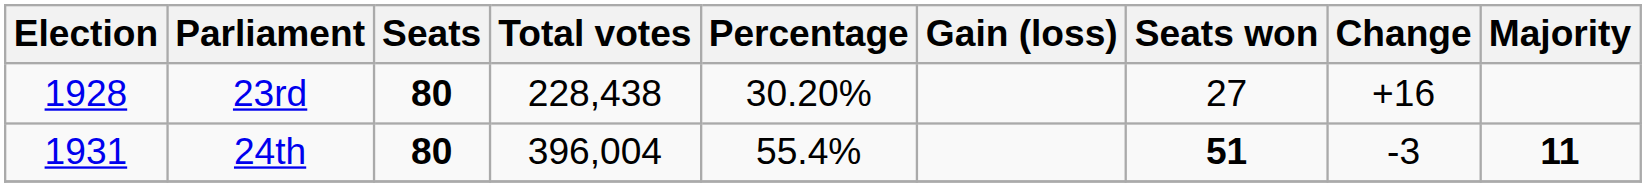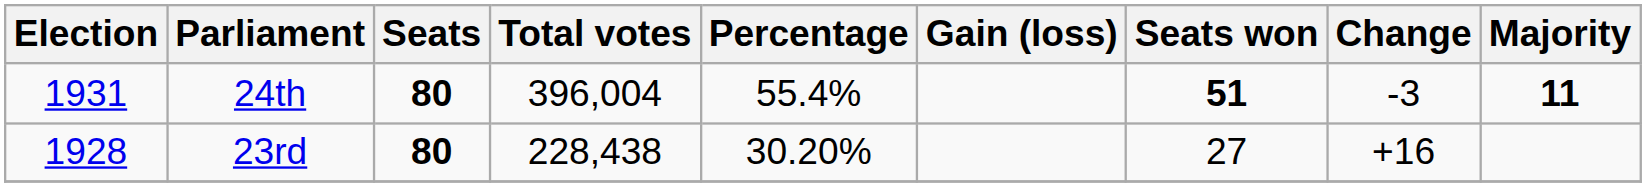 <table class="wikitable">
 <tr ---->
 <th>Election</th>
 <th>Parliament</th>
 <th>Seats</th>
 <th>Total votes</th>
 <th>Percentage</th>
 <th>Gain (loss)</th>
 <th>Seats won</th>
 <th>Change</th>
 <th>Majority</th>
 </tr>
 <tr ---->
+<td align=center><a href='#'>1931</a></td>
+<td align=center><a href='#'>24th</a></td>
+<td align=center><strong>80</strong></td>
+<td align=center>396,004</td>
+<td align=center>55.4%</td>
+<td align=center></td>
+<td align=center><strong>51</strong></td>
+<td align=center>-3</td>
+<td align=center><strong>11</strong></td>
+</tr>
+<tr ---->
 <td align=center><a href='#'>1928</a></td>
 <td align=center><a href='#'>23rd</a></td>
 <td align=center><strong>80</strong></td>
 <td align=center>228,438</td>
 <td align=center>30.20%</td>
 <td align=center></td>
 <td align=center>27</td>
 <td align=center>+16</td>
 <td align=center></td>
 </tr>
 <tr ---->
-<td align=center><a href='#'>1931</a></td>
-<td align=center><a href='#'>24th</a></td>
-<td align=center><strong>80</strong></td>
-<td align=center>396,004</td>
-<td align=center>55.4%</td>
-<td align=center></td>
-<td align=center><strong>51</strong></td>
-<td align=center>-3</td>
-<td align=center><strong>11</strong></td>
-</tr>
-<tr ---->
 </tr>
 </table>
